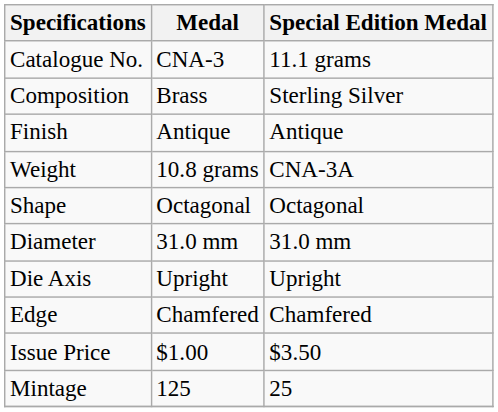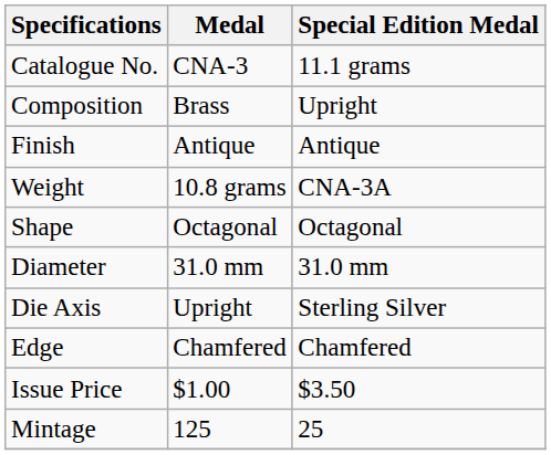 <table class="wikitable">
 <tr>
 <th>Specifications</th>
 <th>Medal</th>
 <th>Special Edition Medal</th>
 </tr>
 <tr>
 <td>Catalogue No.</td>
 <td>CNA-3</td>
 <td>11.1 grams</td>
 </tr>
 <tr>
 <td>Composition</td>
 <td>Brass</td>
-<td>Sterling Silver</td>
+<td>Upright</td>
 </tr>
 <tr>
 <td>Finish</td>
 <td>Antique</td>
 <td>Antique</td>
 </tr>
 <tr>
 <td>Weight</td>
 <td>10.8 grams</td>
 <td>CNA-3A</td>
 </tr>
 <tr>
 <td>Shape</td>
 <td>Octagonal</td>
 <td>Octagonal</td>
 </tr>
 <tr>
 <td>Diameter</td>
 <td>31.0 mm</td>
 <td>31.0 mm</td>
 </tr>
 <tr>
 <td>Die Axis</td>
 <td>Upright</td>
-<td>Upright</td>
+<td>Sterling Silver</td>
 </tr>
 <tr>
 <td>Edge</td>
 <td>Chamfered</td>
 <td>Chamfered</td>
 </tr>
 <tr>
 <td>Issue Price</td>
 <td>$1.00</td>
 <td>$3.50</td>
 </tr>
 <tr>
 <td>Mintage</td>
 <td>125</td>
 <td>25</td>
 </tr>
 <tr>
 </tr>
 </table>
